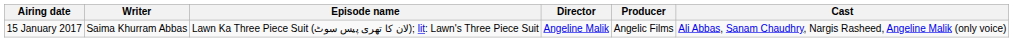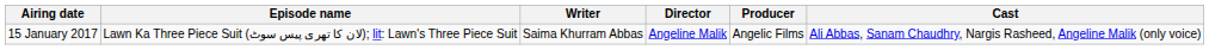 <table class="wikitable plainrowheaders">
 <tr>
 <th>Airing date</th>
+<th>Episode name</th>
 <th>Writer</th>
-<th>Episode name</th>
 <th>Director</th>
 <th>Producer</th>
 <th>Cast</th>
 </tr>
 <tr>
 <td>15 January 2017</td>
+<td>Lawn Ka Three Piece Suit (لان کا تھری پیس سوٹ); <a href='#'>lit</a>: Lawn's Three Piece Suit</td>
 <td>Saima Khurram Abbas</td>
-<td>Lawn Ka Three Piece Suit (لان کا تھری پیس سوٹ); <a href='#'>lit</a>: Lawn's Three Piece Suit</td>
 <td><a href='#'>Angeline Malik</a></td>
 <td>Angelic Films</td>
 <td><a href='#'>Ali Abbas</a>, <a href='#'>Sanam Chaudhry</a>, Nargis Rasheed, <a href='#'>Angeline Malik</a> (only voice)</td>
 </tr>
 </table>
